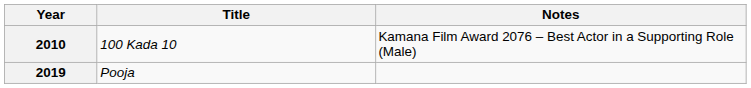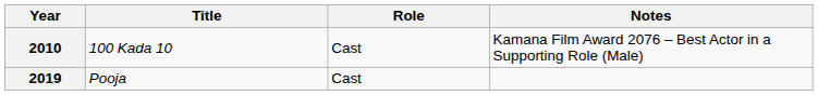 <table class="wikitable sortable plainrowheaders" width=100%>
 <tr>
 <th scope="col" width=10%>Year</th>
 <th scope="col" width=30%>Title</th>
+<th scope="col" width=20%>Role</th>
 <th scope="col" width=40% class="unsortable">Notes</th>
 </tr>
 <tr>
 <th scope="row">2010</th>
 <td><em>100 Kada 10</em></td>
+<td>Cast</td>
 <td>Kamana Film Award 2076 – Best Actor in a Supporting Role (Male)</td>
 </tr>
 <tr>
 <th scope="row">2019</th>
 <td><em>Pooja</em></td>
+<td>Cast</td>
 <td></td>
 </tr>
 </table>
